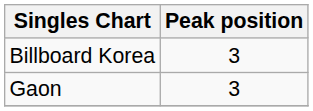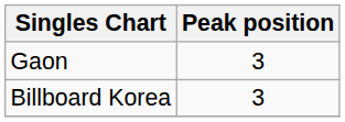 <table class="wikitable sortable">
 <tr>
 <th>Singles Chart</th>
 <th>Peak position</th>
 </tr>
 <tr>
-<td>Billboard Korea</td>
+<td>Gaon</td>
 <td align="center">3</td>
 </tr>
 <tr>
-<td>Gaon</td>
+<td>Billboard Korea</td>
 <td align="center">3</td>
 </tr>
 <tr>
 </tr>
 </table>
